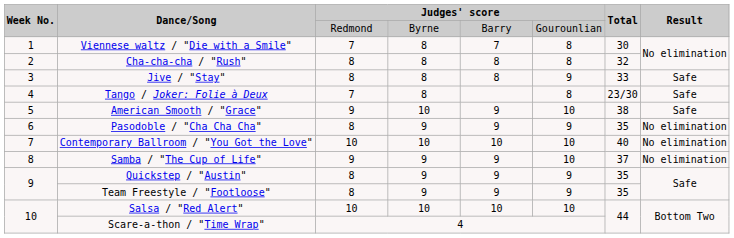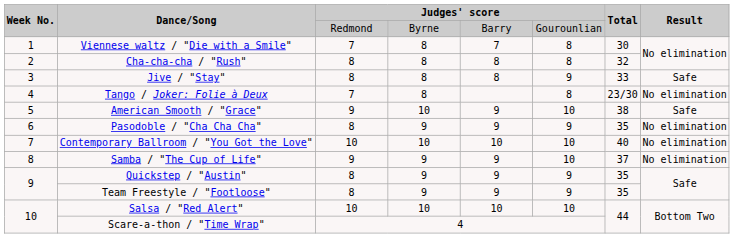 <table class="wikitable collapsible">
 <tr>
 <th rowspan="2" style="background:#ccc; text-align:Center;"><strong>Week No.</strong></th>
 <th rowspan="2" style="background:#ccc; text-align:Center;"><strong>Dance/Song</strong></th>
 <th colspan="4" style="background:#ccc; text-align:Center;"><strong>Judges' score</strong></th>
 <th rowspan="2" style="background:#ccc; text-align:Center;"><strong>Total</strong></th>
 <th rowspan="2" style="background:#ccc; text-align:Center;"><strong>Result</strong></th>
 </tr>
 <tr style="text-align:center; background:#ccc;">
 <td style="width:10%; ">Redmond</td>
 <td style="width:10%; ">Byrne</td>
 <td style="width:10%; ">Barry</td>
 <td style="width:10%; ">Gourounlian</td>
 </tr>
 <tr style="text-align:center; background:#faf6f6;">
 <td>1</td>
 <td><a href='#'>Viennese waltz</a> / "<a href='#'>Die with a Smile</a>"</td>
 <td>7</td>
 <td>8</td>
 <td>7</td>
 <td>8</td>
 <td>30</td>
 <td rowspan="2">No elimination</td>
 </tr>
 <tr style="text-align:center; background:#faf6f6;">
 <td>2</td>
 <td><a href='#'>Cha-cha-cha</a> / "<a href='#'>Rush</a>"</td>
 <td>8</td>
 <td>8</td>
 <td>8</td>
 <td>8</td>
 <td>32</td>
 </tr>
 <tr style="text-align:center; background:#faf6f6;">
 <td>3</td>
 <td><a href='#'>Jive</a> / "<a href='#'>Stay</a>"</td>
 <td>8</td>
 <td>8</td>
 <td>8</td>
 <td>9</td>
 <td>33</td>
 <td>Safe</td>
 </tr>
 <tr style="text-align:center; background:#faf6f6;">
 <td>4</td>
 <td><a href='#'>Tango</a> / <em><a href='#'>Joker: Folie à Deux</a></em></td>
 <td>7</td>
 <td>8</td>
 <td></td>
 <td>8</td>
 <td>23/30</td>
-<td>Safe</td>
+<td>No elimination</td>
 </tr>
 <tr style="text-align:center; background:#faf6f6;">
 <td>5</td>
 <td><a href='#'>American Smooth</a> / "<a href='#'>Grace</a>"</td>
 <td>9</td>
 <td>10</td>
 <td>9</td>
 <td>10</td>
 <td>38</td>
 <td>Safe</td>
 </tr>
 <tr style="text-align:center; background:#faf6f6;">
 <td>6</td>
 <td><a href='#'>Pasodoble</a> / "<a href='#'>Cha Cha Cha</a>"</td>
 <td>8</td>
 <td>9</td>
 <td>9</td>
 <td>9</td>
 <td>35</td>
 <td>No elimination</td>
 </tr>
 <tr style="text-align:center; background:#faf6f6;">
 <td>7</td>
 <td><a href='#'>Contemporary Ballroom</a> / "<a href='#'>You Got the Love</a>"</td>
 <td>10</td>
 <td>10</td>
 <td>10</td>
 <td>10</td>
 <td>40</td>
 <td>No elimination</td>
 </tr>
 <tr style="text-align:center; background:#faf6f6;">
 <td>8</td>
 <td><a href='#'>Samba</a> / "<a href='#'>The Cup of Life</a>"</td>
 <td>9</td>
 <td>9</td>
 <td>9</td>
 <td>10</td>
 <td>37</td>
 <td>No elimination</td>
 </tr>
 <tr style="text-align:center; background:#faf6f6;">
 <td rowspan="2">9</td>
 <td><a href='#'>Quickstep</a> / "<a href='#'>Austin</a>"</td>
 <td>8</td>
 <td>9</td>
 <td>9</td>
 <td>9</td>
 <td>35</td>
 <td rowspan="2">Safe</td>
 </tr>
 <tr style="text-align:center; background:#faf6f6;">
 <td>Team Freestyle / "<a href='#'>Footloose</a>"</td>
 <td>8</td>
 <td>9</td>
 <td>9</td>
 <td>9</td>
 <td>35</td>
 </tr>
 <tr style="text-align:center; background:#faf6f6;">
 <td rowspan="2">10</td>
 <td><a href='#'>Salsa</a> / "<a href='#'>Red Alert</a>"</td>
 <td>10</td>
 <td>10</td>
 <td>10</td>
 <td>10</td>
 <td rowspan="2">44</td>
 <td rowspan="2">Bottom Two</td>
 </tr>
 <tr style="text-align:center; background:#faf6f6;">
 <td>Scare-a-thon / "<a href='#'>Time Wrap</a>"</td>
 <td colspan="4">4</td>
 </tr>
 </table>
